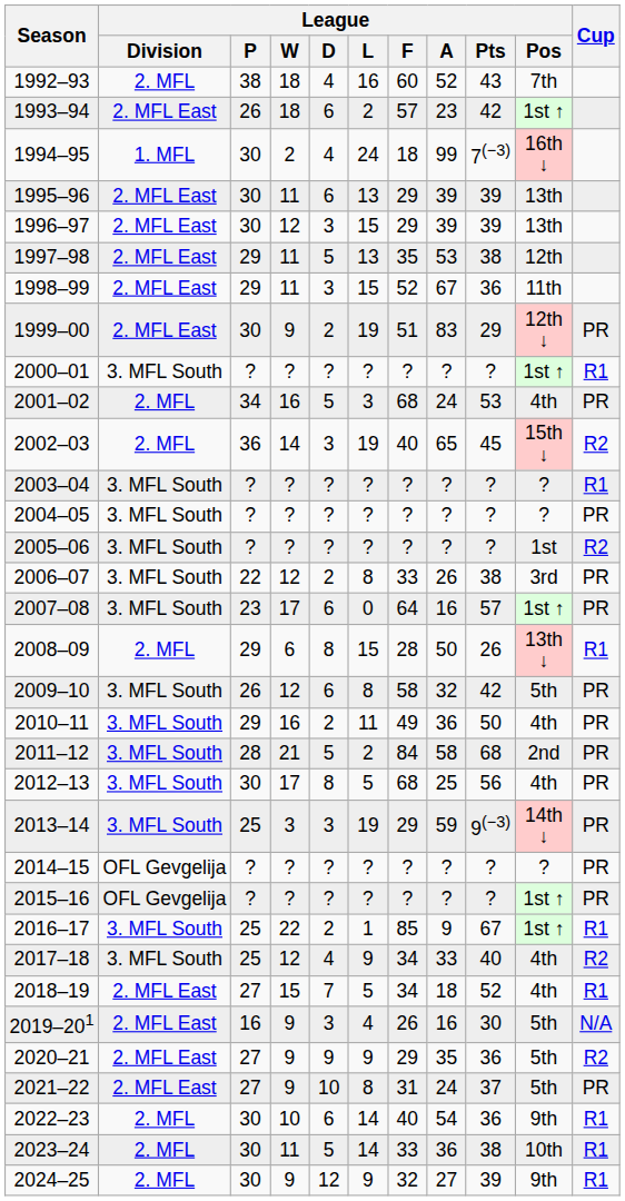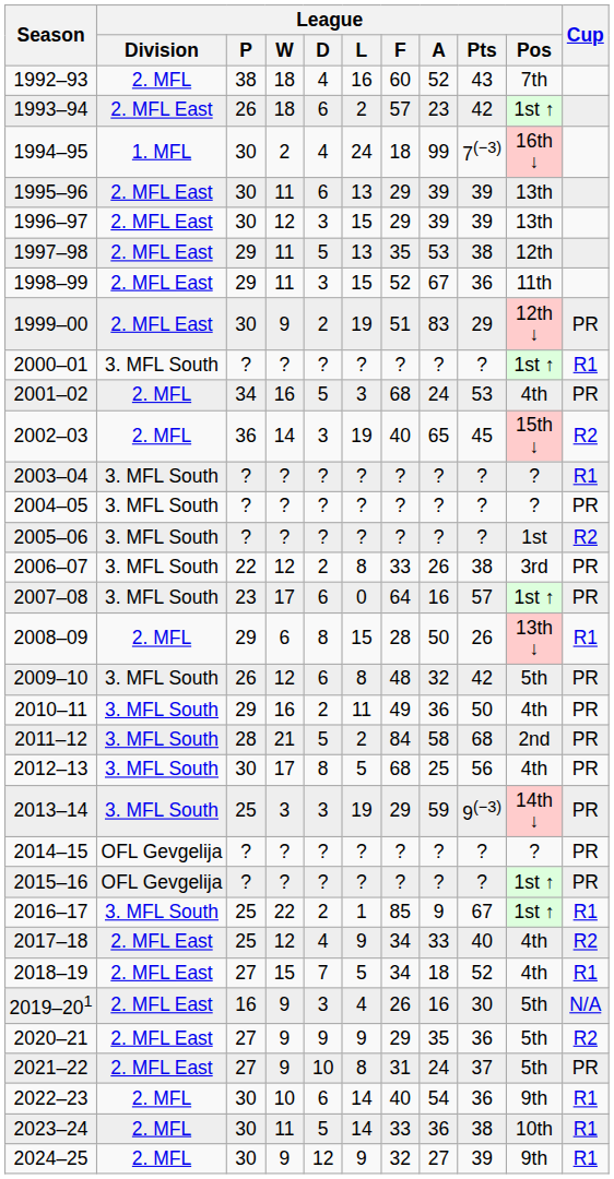 <table class="wikitable" style="text-align:center; font-size:100%">
 <tr>
 <th rowspan=2>Season</th>
 <th colspan=9>League</th>
 <th rowspan=2 width="30"><a href='#'>Cup</a></th>
 </tr>
 <tr>
 <th>Division</th>
 <th width="25">P</th>
 <th width="25">W</th>
 <th width="25">D</th>
 <th width="25">L</th>
 <th width="25">F</th>
 <th width="25">A</th>
 <th width="25">Pts</th>
 <th width="40">Pos</th>
 </tr>
 <tr>
 <td>1992–93</td>
 <td><a href='#'>2. MFL</a></td>
 <td>38</td>
 <td>18</td>
 <td>4</td>
 <td>16</td>
 <td>60</td>
 <td>52</td>
 <td>43</td>
 <td>7th</td>
 <td></td>
 </tr>
 <tr bgcolor=#EEEEEE>
 <td>1993–94</td>
 <td><a href='#'>2. MFL East</a></td>
 <td>26</td>
 <td>18</td>
 <td>6</td>
 <td>2</td>
 <td>57</td>
 <td>23</td>
 <td>42</td>
 <td bgcolor="#DDFFDD">1st ↑</td>
 <td></td>
 </tr>
 <tr>
 <td>1994–95</td>
 <td><a href='#'>1. MFL</a></td>
 <td>30</td>
 <td>2</td>
 <td>4</td>
 <td>24</td>
 <td>18</td>
 <td>99</td>
 <td>7<sup>(−3)</sup></td>
 <td bgcolor="#FFCCCC">16th ↓</td>
 <td></td>
 </tr>
 <tr bgcolor=#EEEEEE>
 <td>1995–96</td>
 <td><a href='#'>2. MFL East</a></td>
 <td>30</td>
 <td>11</td>
 <td>6</td>
 <td>13</td>
 <td>29</td>
 <td>39</td>
 <td>39</td>
 <td>13th</td>
 <td></td>
 </tr>
 <tr>
 <td>1996–97</td>
 <td><a href='#'>2. MFL East</a></td>
 <td>30</td>
 <td>12</td>
 <td>3</td>
 <td>15</td>
 <td>29</td>
 <td>39</td>
 <td>39</td>
 <td>13th</td>
 <td></td>
 </tr>
 <tr bgcolor=#EEEEEE>
 <td>1997–98</td>
 <td><a href='#'>2. MFL East</a></td>
 <td>29</td>
 <td>11</td>
 <td>5</td>
 <td>13</td>
 <td>35</td>
 <td>53</td>
 <td>38</td>
 <td>12th</td>
 <td></td>
 </tr>
 <tr>
 <td>1998–99</td>
 <td><a href='#'>2. MFL East</a></td>
 <td>29</td>
 <td>11</td>
 <td>3</td>
 <td>15</td>
 <td>52</td>
 <td>67</td>
 <td>36</td>
 <td>11th</td>
 <td></td>
 </tr>
 <tr bgcolor=#EEEEEE>
 <td>1999–00</td>
 <td><a href='#'>2. MFL East</a></td>
 <td>30</td>
 <td>9</td>
 <td>2</td>
 <td>19</td>
 <td>51</td>
 <td>83</td>
 <td>29</td>
 <td bgcolor="#FFCCCC">12th ↓</td>
 <td>PR</td>
 </tr>
 <tr>
 <td>2000–01</td>
 <td>3. MFL South</td>
 <td>?</td>
 <td>?</td>
 <td>?</td>
 <td>?</td>
 <td>?</td>
 <td>?</td>
 <td>?</td>
 <td bgcolor="#DDFFDD">1st ↑</td>
 <td><a href='#'>R1</a></td>
 </tr>
 <tr bgcolor=#EEEEEE>
 <td>2001–02</td>
 <td><a href='#'>2. MFL</a></td>
 <td>34</td>
 <td>16</td>
 <td>5</td>
 <td>3</td>
 <td>68</td>
 <td>24</td>
 <td>53</td>
 <td>4th</td>
 <td>PR</td>
 </tr>
 <tr>
 <td>2002–03</td>
 <td><a href='#'>2. MFL</a></td>
 <td>36</td>
 <td>14</td>
 <td>3</td>
 <td>19</td>
 <td>40</td>
 <td>65</td>
 <td>45</td>
 <td bgcolor="#FFCCCC">15th ↓</td>
 <td><a href='#'>R2</a></td>
 </tr>
 <tr bgcolor=#EEEEEE>
 <td>2003–04</td>
 <td>3. MFL South</td>
 <td>?</td>
 <td>?</td>
 <td>?</td>
 <td>?</td>
 <td>?</td>
 <td>?</td>
 <td>?</td>
 <td>?</td>
 <td><a href='#'>R1</a></td>
 </tr>
 <tr>
 <td>2004–05</td>
 <td>3. MFL South</td>
 <td>?</td>
 <td>?</td>
 <td>?</td>
 <td>?</td>
 <td>?</td>
 <td>?</td>
 <td>?</td>
 <td>?</td>
 <td>PR</td>
 </tr>
 <tr bgcolor=#EEEEEE>
 <td>2005–06</td>
 <td>3. MFL South</td>
 <td>?</td>
 <td>?</td>
 <td>?</td>
 <td>?</td>
 <td>?</td>
 <td>?</td>
 <td>?</td>
 <td>1st</td>
 <td><a href='#'>R2</a></td>
 </tr>
 <tr>
 <td>2006–07</td>
 <td>3. MFL South</td>
 <td>22</td>
 <td>12</td>
 <td>2</td>
 <td>8</td>
 <td>33</td>
 <td>26</td>
 <td>38</td>
 <td>3rd</td>
 <td>PR</td>
 </tr>
 <tr bgcolor=#EEEEEE>
 <td>2007–08</td>
 <td>3. MFL South</td>
 <td>23</td>
 <td>17</td>
 <td>6</td>
 <td>0</td>
 <td>64</td>
 <td>16</td>
 <td>57</td>
 <td bgcolor="#DDFFDD">1st ↑</td>
 <td>PR</td>
 </tr>
 <tr>
 <td>2008–09</td>
 <td><a href='#'>2. MFL</a></td>
 <td>29</td>
 <td>6</td>
 <td>8</td>
 <td>15</td>
 <td>28</td>
 <td>50</td>
 <td>26</td>
 <td bgcolor="#FFCCCC">13th ↓</td>
 <td><a href='#'>R1</a></td>
 </tr>
 <tr bgcolor=#EEEEEE>
 <td>2009–10</td>
 <td>3. MFL South</td>
 <td>26</td>
 <td>12</td>
 <td>6</td>
 <td>8</td>
-<td>58</td>
+<td>48</td>
 <td>32</td>
 <td>42</td>
 <td>5th</td>
 <td>PR</td>
 </tr>
 <tr>
 <td>2010–11</td>
 <td><a href='#'>3. MFL South</a></td>
 <td>29</td>
 <td>16</td>
 <td>2</td>
 <td>11</td>
 <td>49</td>
 <td>36</td>
 <td>50</td>
 <td>4th</td>
 <td>PR</td>
 </tr>
 <tr bgcolor=#EEEEEE>
 <td>2011–12</td>
 <td><a href='#'>3. MFL South</a></td>
 <td>28</td>
 <td>21</td>
 <td>5</td>
 <td>2</td>
 <td>84</td>
 <td>58</td>
 <td>68</td>
 <td>2nd</td>
 <td>PR</td>
 </tr>
 <tr>
 <td>2012–13</td>
 <td><a href='#'>3. MFL South</a></td>
 <td>30</td>
 <td>17</td>
 <td>8</td>
 <td>5</td>
 <td>68</td>
 <td>25</td>
 <td>56</td>
 <td>4th</td>
 <td>PR</td>
 </tr>
 <tr bgcolor=#EEEEEE>
 <td>2013–14</td>
 <td><a href='#'>3. MFL South</a></td>
 <td>25</td>
 <td>3</td>
 <td>3</td>
 <td>19</td>
 <td>29</td>
 <td>59</td>
 <td>9<sup>(−3)</sup></td>
 <td bgcolor="#FFCCCC">14th ↓</td>
 <td>PR</td>
 </tr>
 <tr>
 <td>2014–15</td>
 <td>OFL Gevgelija</td>
 <td>?</td>
 <td>?</td>
 <td>?</td>
 <td>?</td>
 <td>?</td>
 <td>?</td>
 <td>?</td>
 <td>?</td>
 <td>PR</td>
 </tr>
 <tr bgcolor=#EEEEEE>
 <td>2015–16</td>
 <td>OFL Gevgelija</td>
 <td>?</td>
 <td>?</td>
 <td>?</td>
 <td>?</td>
 <td>?</td>
 <td>?</td>
 <td>?</td>
 <td bgcolor="#DDFFDD">1st ↑</td>
 <td>PR</td>
 </tr>
 <tr>
 <td>2016–17</td>
 <td><a href='#'>3. MFL South</a></td>
 <td>25</td>
 <td>22</td>
 <td>2</td>
 <td>1</td>
 <td>85</td>
 <td>9</td>
 <td>67</td>
 <td bgcolor="#DDFFDD">1st ↑</td>
 <td><a href='#'>R1</a></td>
 </tr>
 <tr bgcolor=#EEEEEE>
 <td>2017–18</td>
-<td>3. MFL South</td>
+<td><a href='#'>2. MFL East</a></td>
 <td>25</td>
 <td>12</td>
 <td>4</td>
 <td>9</td>
 <td>34</td>
 <td>33</td>
 <td>40</td>
 <td>4th</td>
 <td><a href='#'>R2</a></td>
 </tr>
 <tr>
 <td>2018–19</td>
 <td><a href='#'>2. MFL East</a></td>
 <td>27</td>
 <td>15</td>
 <td>7</td>
 <td>5</td>
 <td>34</td>
 <td>18</td>
 <td>52</td>
 <td>4th</td>
 <td><a href='#'>R1</a></td>
 </tr>
 <tr bgcolor=#EEEEEE>
 <td>2019–20<sup>1</sup></td>
 <td><a href='#'>2. MFL East</a></td>
 <td>16</td>
 <td>9</td>
 <td>3</td>
 <td>4</td>
 <td>26</td>
 <td>16</td>
 <td>30</td>
 <td>5th</td>
 <td><a href='#'>N/A</a></td>
 </tr>
 <tr>
 <td>2020–21</td>
 <td><a href='#'>2. MFL East</a></td>
 <td>27</td>
 <td>9</td>
 <td>9</td>
 <td>9</td>
 <td>29</td>
 <td>35</td>
 <td>36</td>
 <td>5th</td>
 <td><a href='#'>R2</a></td>
 </tr>
 <tr bgcolor=#EEEEEE>
 <td>2021–22</td>
 <td><a href='#'>2. MFL East</a></td>
 <td>27</td>
 <td>9</td>
 <td>10</td>
 <td>8</td>
 <td>31</td>
 <td>24</td>
 <td>37</td>
 <td>5th</td>
 <td>PR</td>
 </tr>
 <tr>
 <td>2022–23</td>
 <td><a href='#'>2. MFL</a></td>
 <td>30</td>
 <td>10</td>
 <td>6</td>
 <td>14</td>
 <td>40</td>
 <td>54</td>
 <td>36</td>
 <td>9th</td>
 <td><a href='#'>R1</a></td>
 </tr>
 <tr bgcolor=#EEEEEE>
 <td>2023–24</td>
 <td><a href='#'>2. MFL</a></td>
 <td>30</td>
 <td>11</td>
 <td>5</td>
 <td>14</td>
 <td>33</td>
 <td>36</td>
 <td>38</td>
 <td>10th</td>
 <td><a href='#'>R1</a></td>
 </tr>
 <tr>
 <td>2024–25</td>
 <td><a href='#'>2. MFL</a></td>
 <td>30</td>
 <td>9</td>
 <td>12</td>
 <td>9</td>
 <td>32</td>
 <td>27</td>
 <td>39</td>
 <td>9th</td>
 <td><a href='#'>R1</a></td>
 </tr>
 </table>
